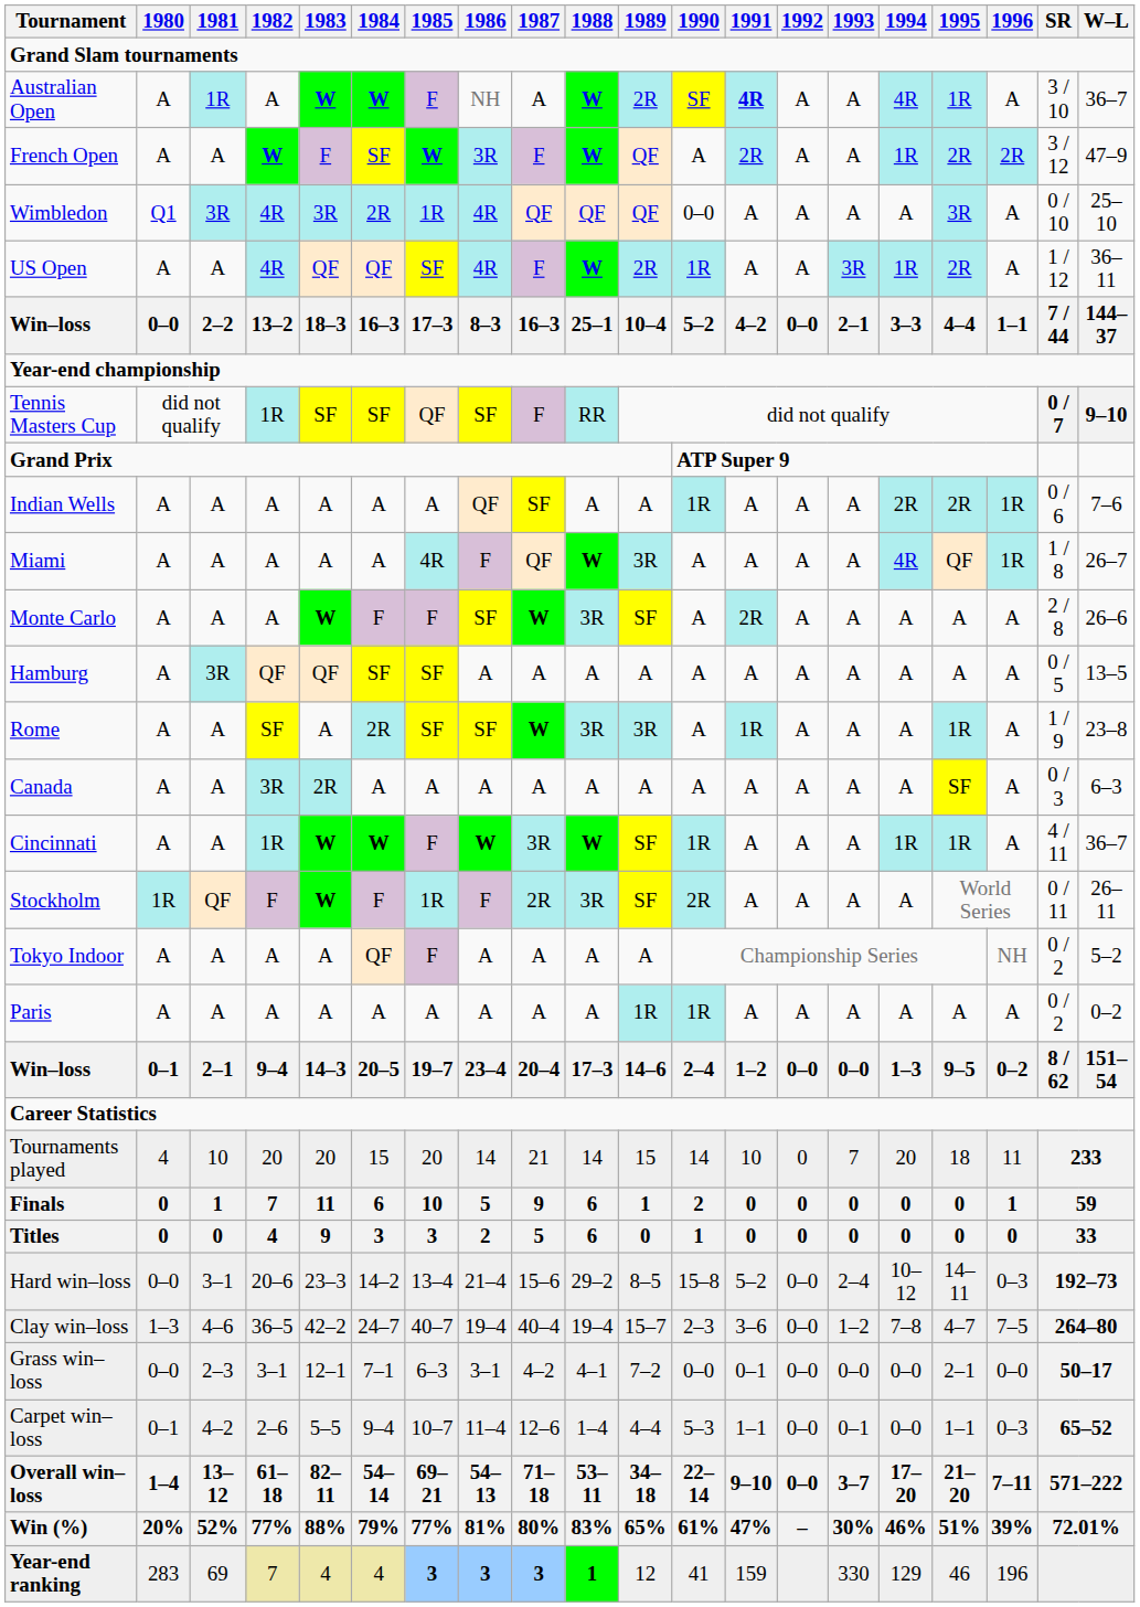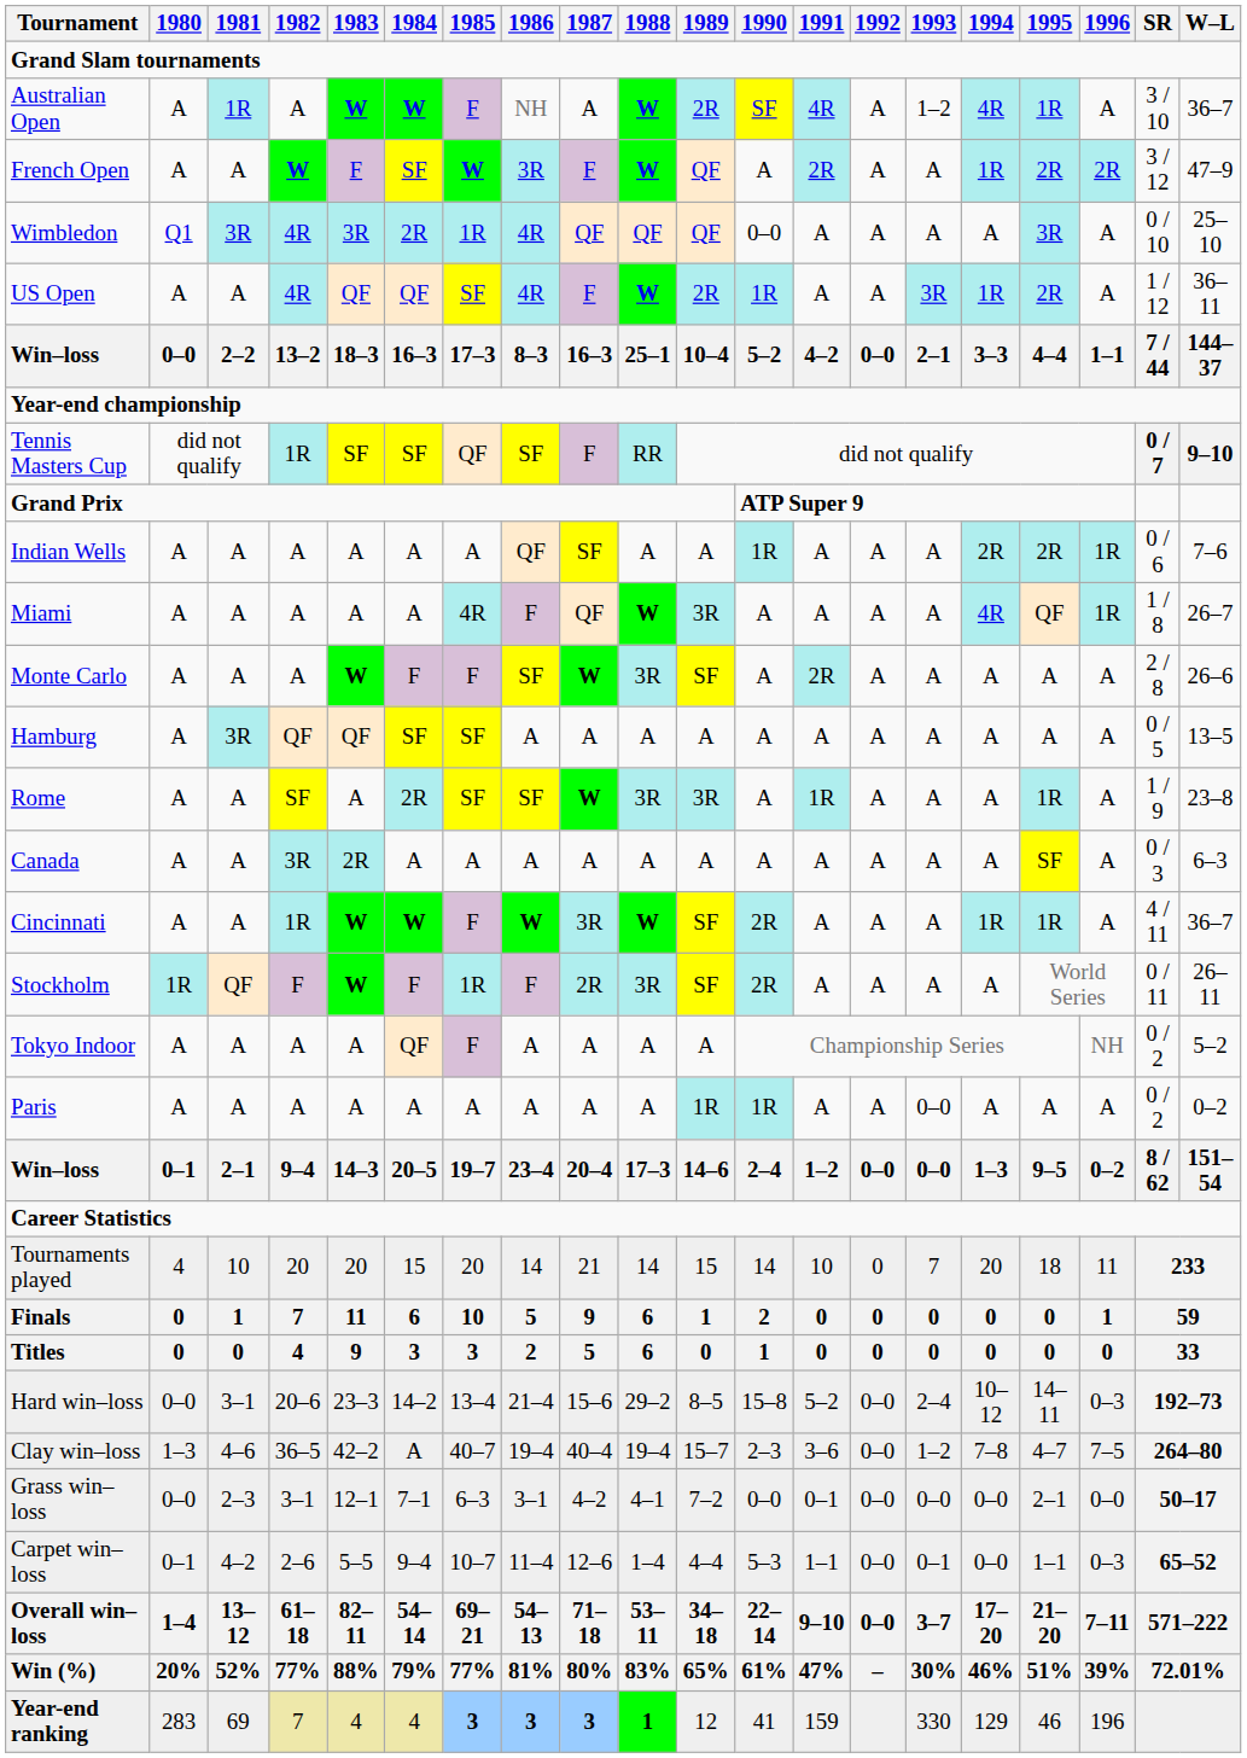 <table class=wikitable style=text-align:center>
 <tr>
 <th>Tournament</th>
 <th><a href='#'>1980</a></th>
 <th><a href='#'>1981</a></th>
 <th><a href='#'>1982</a></th>
 <th><a href='#'>1983</a></th>
 <th><a href='#'>1984</a></th>
 <th><a href='#'>1985</a></th>
 <th><a href='#'>1986</a></th>
 <th><a href='#'>1987</a></th>
 <th><a href='#'>1988</a></th>
 <th><a href='#'>1989</a></th>
 <th><a href='#'>1990</a></th>
 <th><a href='#'>1991</a></th>
 <th><a href='#'>1992</a></th>
 <th><a href='#'>1993</a></th>
 <th><a href='#'>1994</a></th>
 <th><a href='#'>1995</a></th>
 <th><a href='#'>1996</a></th>
 <th>SR</th>
 <th>W–L</th>
 </tr>
 <tr>
 <td colspan=20 align=left><strong>Grand Slam tournaments</strong></td>
 </tr>
 <tr>
 <td align=left><a href='#'>Australian Open</a></td>
 <td>A</td>
 <td bgcolor=afeeee><a href='#'>1R</a></td>
 <td>A</td>
 <td bgcolor=lime><strong><a href='#'>W</a></strong></td>
 <td bgcolor=lime><strong><a href='#'>W</a></strong></td>
 <td bgcolor=D8BFD8><a href='#'>F</a></td>
 <td style=color:#767676>NH</td>
 <td>A</td>
 <td bgcolor=lime><strong><a href='#'>W</a></strong></td>
 <td bgcolor=afeeee><a href='#'>2R</a></td>
 <td bgcolor=yellow><a href='#'>SF</a></td>
-<td bgcolor=afeeee><strong><a href='#'>4R</a></strong></td>
+<td bgcolor=afeeee><a href='#'>4R</a></td>
 <td>A</td>
-<td>A</td>
+<td>1–2</td>
 <td bgcolor=afeeee><a href='#'>4R</a></td>
 <td bgcolor=afeeee><a href='#'>1R</a></td>
 <td>A</td>
 <td>3 / 10</td>
 <td>36–7</td>
 </tr>
 <tr>
 <td align=left><a href='#'>French Open</a></td>
 <td>A</td>
 <td>A</td>
 <td bgcolor=lime><strong><a href='#'>W</a></strong></td>
 <td bgcolor=D8BFD8><a href='#'>F</a></td>
 <td bgcolor=yellow><a href='#'>SF</a></td>
 <td bgcolor=lime><strong><a href='#'>W</a></strong></td>
 <td bgcolor=afeeee><a href='#'>3R</a></td>
 <td bgcolor=D8BFD8><a href='#'>F</a></td>
 <td bgcolor=lime><strong><a href='#'>W</a></strong></td>
 <td bgcolor=ffebcd><a href='#'>QF</a></td>
 <td>A</td>
 <td bgcolor=afeeee><a href='#'>2R</a></td>
 <td>A</td>
 <td>A</td>
 <td bgcolor=afeeee><a href='#'>1R</a></td>
 <td bgcolor=afeeee><a href='#'>2R</a></td>
 <td bgcolor=afeeee><a href='#'>2R</a></td>
 <td>3 / 12</td>
 <td>47–9</td>
 </tr>
 <tr>
 <td align=left><a href='#'>Wimbledon</a></td>
 <td><a href='#'>Q1</a></td>
 <td bgcolor=afeeee><a href='#'>3R</a></td>
 <td bgcolor=afeeee><a href='#'>4R</a></td>
 <td bgcolor=afeeee><a href='#'>3R</a></td>
 <td bgcolor=afeeee><a href='#'>2R</a></td>
 <td bgcolor=afeeee><a href='#'>1R</a></td>
 <td bgcolor=afeeee><a href='#'>4R</a></td>
 <td bgcolor=ffebcd><a href='#'>QF</a></td>
 <td bgcolor=ffebcd><a href='#'>QF</a></td>
 <td bgcolor=ffebcd><a href='#'>QF</a></td>
 <td>0–0</td>
 <td>A</td>
 <td>A</td>
 <td>A</td>
 <td>A</td>
 <td bgcolor=afeeee><a href='#'>3R</a></td>
 <td>A</td>
 <td>0 / 10</td>
 <td>25–10</td>
 </tr>
 <tr>
 <td align=left><a href='#'>US Open</a></td>
 <td>A</td>
 <td>A</td>
 <td bgcolor=afeeee><a href='#'>4R</a></td>
 <td bgcolor=ffebcd><a href='#'>QF</a></td>
 <td bgcolor=ffebcd><a href='#'>QF</a></td>
 <td bgcolor=yellow><a href='#'>SF</a></td>
 <td bgcolor=afeeee><a href='#'>4R</a></td>
 <td bgcolor=D8BFD8><a href='#'>F</a></td>
 <td bgcolor=lime><strong><a href='#'>W</a></strong></td>
 <td bgcolor=afeeee><a href='#'>2R</a></td>
 <td bgcolor=afeeee><a href='#'>1R</a></td>
 <td>A</td>
 <td>A</td>
 <td bgcolor=afeeee><a href='#'>3R</a></td>
 <td bgcolor=afeeee><a href='#'>1R</a></td>
 <td bgcolor=afeeee><a href='#'>2R</a></td>
 <td>A</td>
 <td>1 / 12</td>
 <td>36–11</td>
 </tr>
 <tr>
 <th style=text-align:left>Win–loss</th>
 <th>0–0</th>
 <th>2–2</th>
 <th>13–2</th>
 <th>18–3</th>
 <th>16–3</th>
 <th>17–3</th>
 <th>8–3</th>
 <th>16–3</th>
 <th>25–1</th>
 <th>10–4</th>
 <th>5–2</th>
 <th>4–2</th>
 <th>0–0</th>
 <th>2–1</th>
 <th>3–3</th>
 <th>4–4</th>
 <th>1–1</th>
 <th>7 / 44</th>
 <th>144–37</th>
 </tr>
 <tr>
 <td colspan=20 align=left><strong>Year-end championship</strong></td>
 </tr>
 <tr>
 <td align=left><a href='#'>Tennis Masters Cup</a></td>
 <td colspan=2>did not qualify</td>
 <td bgcolor=afeeee>1R</td>
 <td bgcolor=yellow>SF</td>
 <td bgcolor=yellow>SF</td>
 <td bgcolor=ffebcd>QF</td>
 <td bgcolor=yellow>SF</td>
 <td bgcolor=D8BFD8>F</td>
 <td bgcolor=afeeee>RR</td>
 <td colspan=8>did not qualify</td>
 <th>0 / 7</th>
 <th>9–10</th>
 </tr>
 <tr>
 <td colspan="11" align="left"><strong>Grand Prix</strong></td>
 <td colspan="7" align="left"><strong>ATP Super 9</strong></td>
 <td></td>
 <td></td>
 </tr>
 <tr>
 <td align=left><a href='#'>Indian Wells</a></td>
 <td>A</td>
 <td>A</td>
 <td>A</td>
 <td>A</td>
 <td>A</td>
 <td>A</td>
 <td bgcolor=ffebcd>QF</td>
 <td bgcolor=yellow>SF</td>
 <td>A</td>
 <td>A</td>
 <td bgcolor=afeeee>1R</td>
 <td>A</td>
 <td>A</td>
 <td>A</td>
 <td bgcolor=afeeee>2R</td>
 <td bgcolor=afeeee>2R</td>
 <td bgcolor=afeeee>1R</td>
 <td>0 / 6</td>
 <td>7–6</td>
 </tr>
 <tr>
 <td align=left><a href='#'>Miami</a></td>
 <td>A</td>
 <td>A</td>
 <td>A</td>
 <td>A</td>
 <td>A</td>
 <td bgcolor=afeeee>4R</td>
 <td bgcolor=thistle>F</td>
 <td bgcolor=ffebcd>QF</td>
 <td bgcolor=lime><strong>W</strong></td>
 <td bgcolor=afeeee>3R</td>
 <td>A</td>
 <td>A</td>
 <td>A</td>
 <td>A</td>
 <td bgcolor=afeeee><a href='#'>4R</a></td>
 <td bgcolor=ffebcd>QF</td>
 <td bgcolor=afeeee>1R</td>
 <td>1 / 8</td>
 <td>26–7</td>
 </tr>
 <tr>
 <td align=left><a href='#'>Monte Carlo</a></td>
 <td>A</td>
 <td>A</td>
 <td>A</td>
 <td bgcolor=lime><strong>W</strong></td>
 <td bgcolor=thistle>F</td>
 <td bgcolor=thistle>F</td>
 <td bgcolor=yellow>SF</td>
 <td bgcolor=lime><strong>W</strong></td>
 <td bgcolor=afeeee>3R</td>
 <td bgcolor=yellow>SF</td>
 <td>A</td>
 <td bgcolor=afeeee>2R</td>
 <td>A</td>
 <td>A</td>
 <td>A</td>
 <td>A</td>
 <td>A</td>
 <td>2 / 8</td>
 <td>26–6</td>
 </tr>
 <tr>
 <td align=left><a href='#'>Hamburg</a></td>
 <td>A</td>
 <td bgcolor=afeeee>3R</td>
 <td bgcolor=ffebcd>QF</td>
 <td bgcolor=ffebcd>QF</td>
 <td bgcolor=yellow>SF</td>
 <td bgcolor=yellow>SF</td>
 <td>A</td>
 <td>A</td>
 <td>A</td>
 <td>A</td>
 <td>A</td>
 <td>A</td>
 <td>A</td>
 <td>A</td>
 <td>A</td>
 <td>A</td>
 <td>A</td>
 <td>0 / 5</td>
 <td>13–5</td>
 </tr>
 <tr>
 <td align=left><a href='#'>Rome</a></td>
 <td>A</td>
 <td>A</td>
 <td bgcolor=yellow>SF</td>
 <td>A</td>
 <td bgcolor=afeeee>2R</td>
 <td bgcolor=yellow>SF</td>
 <td bgcolor=yellow>SF</td>
 <td bgcolor=lime><strong>W</strong></td>
 <td bgcolor=afeeee>3R</td>
 <td bgcolor=afeeee>3R</td>
 <td>A</td>
 <td bgcolor=afeeee>1R</td>
 <td>A</td>
 <td>A</td>
 <td>A</td>
 <td bgcolor=afeeee>1R</td>
 <td>A</td>
 <td>1 / 9</td>
 <td>23–8</td>
 </tr>
 <tr>
 <td align=left><a href='#'>Canada</a></td>
 <td>A</td>
 <td>A</td>
 <td bgcolor=afeeee>3R</td>
 <td bgcolor=afeeee>2R</td>
 <td>A</td>
 <td>A</td>
 <td>A</td>
 <td>A</td>
 <td>A</td>
 <td>A</td>
 <td>A</td>
 <td>A</td>
 <td>A</td>
 <td>A</td>
 <td>A</td>
 <td bgcolor=yellow>SF</td>
 <td>A</td>
 <td>0 / 3</td>
 <td>6–3</td>
 </tr>
 <tr>
 <td align=left><a href='#'>Cincinnati</a></td>
 <td>A</td>
 <td>A</td>
 <td bgcolor=afeeee>1R</td>
 <td bgcolor=lime><strong>W</strong></td>
 <td bgcolor=lime><strong>W</strong></td>
 <td bgcolor=thistle>F</td>
 <td bgcolor=lime><strong>W</strong></td>
 <td bgcolor=afeeee>3R</td>
 <td bgcolor=lime><strong>W</strong></td>
 <td bgcolor=yellow>SF</td>
-<td bgcolor=afeeee>1R</td>
+<td bgcolor=afeeee>2R</td>
 <td>A</td>
 <td>A</td>
 <td>A</td>
 <td bgcolor=afeeee>1R</td>
 <td bgcolor=afeeee>1R</td>
 <td>A</td>
 <td>4 / 11</td>
 <td>36–7</td>
 </tr>
 <tr>
 <td align=left><a href='#'>Stockholm</a></td>
 <td bgcolor=afeeee>1R</td>
 <td bgcolor=ffebcd>QF</td>
 <td bgcolor=thistle>F</td>
 <td bgcolor=lime><strong>W</strong></td>
 <td bgcolor=thistle>F</td>
 <td bgcolor=afeeee>1R</td>
 <td bgcolor=thistle>F</td>
 <td bgcolor=afeeee>2R</td>
 <td bgcolor=afeeee>3R</td>
 <td bgcolor=yellow>SF</td>
 <td bgcolor=afeeee>2R</td>
 <td>A</td>
 <td>A</td>
 <td>A</td>
 <td>A</td>
 <td colspan=2 style=color:#767676>World Series</td>
 <td>0 / 11</td>
 <td>26–11</td>
 </tr>
 <tr>
 <td align=left><a href='#'>Tokyo Indoor</a></td>
 <td>A</td>
 <td>A</td>
 <td>A</td>
 <td>A</td>
 <td bgcolor=ffebcd>QF</td>
 <td bgcolor=thistle>F</td>
 <td>A</td>
 <td>A</td>
 <td>A</td>
 <td>A</td>
 <td colspan=6 style=color:#767676>Championship Series</td>
 <td colspan=1 style=color:#767676>NH</td>
 <td>0 / 2</td>
 <td>5–2</td>
 </tr>
 <tr>
 <td align=left><a href='#'>Paris</a></td>
 <td>A</td>
 <td>A</td>
 <td>A</td>
 <td>A</td>
 <td>A</td>
 <td>A</td>
 <td>A</td>
 <td>A</td>
 <td>A</td>
 <td bgcolor=afeeee>1R</td>
 <td bgcolor=afeeee>1R</td>
 <td>A</td>
 <td>A</td>
-<td>A</td>
+<td>0–0</td>
 <td>A</td>
 <td>A</td>
 <td>A</td>
 <td>0 / 2</td>
 <td>0–2</td>
 </tr>
 <tr>
 <th style=text-align:left>Win–loss</th>
 <th>0–1</th>
 <th>2–1</th>
 <th>9–4</th>
 <th>14–3</th>
 <th>20–5</th>
 <th>19–7</th>
 <th>23–4</th>
 <th>20–4</th>
 <th>17–3</th>
 <th>14–6</th>
 <th>2–4</th>
 <th>1–2</th>
 <th>0–0</th>
 <th>0–0</th>
 <th>1–3</th>
 <th>9–5</th>
 <th>0–2</th>
 <th>8 / 62</th>
 <th>151–54</th>
 </tr>
 <tr>
 <td colspan=20 align=left><strong>Career Statistics</strong></td>
 </tr>
 <tr bgcolor="efefef">
 <td align=left>Tournaments played</td>
 <td>4</td>
 <td>10</td>
 <td>20</td>
 <td>20</td>
 <td>15</td>
 <td>20</td>
 <td>14</td>
 <td>21</td>
 <td>14</td>
 <td>15</td>
 <td>14</td>
 <td>10</td>
 <td>0</td>
 <td>7</td>
 <td>20</td>
 <td>18</td>
 <td>11</td>
 <th colspan=2>233</th>
 </tr>
 <tr>
 <th style="text-align:left">Finals</th>
 <th>0</th>
 <th>1</th>
 <th>7</th>
 <th>11</th>
 <th>6</th>
 <th>10</th>
 <th>5</th>
 <th>9</th>
 <th>6</th>
 <th>1</th>
 <th>2</th>
 <th>0</th>
 <th>0</th>
 <th>0</th>
 <th>0</th>
 <th>0</th>
 <th>1</th>
 <th colspan="2">59</th>
 </tr>
 <tr>
 <th style="text-align:left">Titles</th>
 <th>0</th>
 <th>0</th>
 <th>4</th>
 <th>9</th>
 <th>3</th>
 <th>3</th>
 <th>2</th>
 <th>5</th>
 <th>6</th>
 <th>0</th>
 <th>1</th>
 <th>0</th>
 <th>0</th>
 <th>0</th>
 <th>0</th>
 <th>0</th>
 <th>0</th>
 <th colspan="2">33</th>
 </tr>
 <tr bgcolor="efefef">
 <td align=left>Hard win–loss</td>
 <td>0–0</td>
 <td>3–1</td>
 <td>20–6</td>
 <td>23–3</td>
 <td>14–2</td>
 <td>13–4</td>
 <td>21–4</td>
 <td>15–6</td>
 <td>29–2</td>
 <td>8–5</td>
 <td>15–8</td>
 <td>5–2</td>
 <td>0–0</td>
 <td>2–4</td>
 <td>10–12</td>
 <td>14–11</td>
 <td>0–3</td>
 <th colspan=2>192–73</th>
 </tr>
 <tr bgcolor="efefef">
 <td align=left>Clay win–loss</td>
 <td>1–3</td>
 <td>4–6</td>
 <td>36–5</td>
 <td>42–2</td>
-<td>24–7</td>
+<td>A</td>
 <td>40–7</td>
 <td>19–4</td>
 <td>40–4</td>
 <td>19–4</td>
 <td>15–7</td>
 <td>2–3</td>
 <td>3–6</td>
 <td>0–0</td>
 <td>1–2</td>
 <td>7–8</td>
 <td>4–7</td>
 <td>7–5</td>
 <th colspan=2>264–80</th>
 </tr>
 <tr bgcolor="efefef">
 <td align=left>Grass win–loss</td>
 <td>0–0</td>
 <td>2–3</td>
 <td>3–1</td>
 <td>12–1</td>
 <td>7–1</td>
 <td>6–3</td>
 <td>3–1</td>
 <td>4–2</td>
 <td>4–1</td>
 <td>7–2</td>
 <td>0–0</td>
 <td>0–1</td>
 <td>0–0</td>
 <td>0–0</td>
 <td>0–0</td>
 <td>2–1</td>
 <td>0–0</td>
 <th colspan=2>50–17</th>
 </tr>
 <tr bgcolor="efefef">
 <td align=left>Carpet win–loss</td>
 <td>0–1</td>
 <td>4–2</td>
 <td>2–6</td>
 <td>5–5</td>
 <td>9–4</td>
 <td>10–7</td>
 <td>11–4</td>
 <td>12–6</td>
 <td>1–4</td>
 <td>4–4</td>
 <td>5–3</td>
 <td>1–1</td>
 <td>0–0</td>
 <td>0–1</td>
 <td>0–0</td>
 <td>1–1</td>
 <td>0–3</td>
 <th colspan=2>65–52</th>
 </tr>
 <tr bgcolor="efefef">
 <th style=text-align:left>Overall win–loss</th>
 <th>1–4</th>
 <th>13–12</th>
 <th>61–18</th>
 <th>82–11</th>
 <th>54–14</th>
 <th>69–21</th>
 <th>54–13</th>
 <th>71–18</th>
 <th>53–11</th>
 <th>34–18</th>
 <th>22–14</th>
 <th>9–10</th>
 <th>0–0</th>
 <th>3–7</th>
 <th>17–20</th>
 <th>21–20</th>
 <th>7–11</th>
 <th colspan=2>571–222</th>
 </tr>
 <tr bgcolor="efefef">
 <th style=text-align:left>Win (%)</th>
 <th>20%</th>
 <th>52%</th>
 <th>77%</th>
 <th>88%</th>
 <th>79%</th>
 <th>77%</th>
 <th>81%</th>
 <th>80%</th>
 <th>83%</th>
 <th>65%</th>
 <th>61%</th>
 <th>47%</th>
 <th>–</th>
 <th>30%</th>
 <th>46%</th>
 <th>51%</th>
 <th>39%</th>
 <th colspan=2>72.01%</th>
 </tr>
 <tr>
 <td align=left style="background:#EFEFEF;"><strong>Year-end ranking</strong></td>
 <td style="background:#EFEFEF;">283</td>
 <td style="background:#EFEFEF;">69</td>
 <td bgcolor=EEE8AA>7</td>
 <td bgcolor=EEE8AA>4</td>
 <td bgcolor=EEE8AA>4</td>
 <td bgcolor=99ccff><strong>3</strong></td>
 <td bgcolor=99ccff><strong>3</strong></td>
 <td bgcolor=99ccff><strong>3</strong></td>
 <td bgcolor=lime><strong>1</strong></td>
 <td style="background:#EFEFEF;">12</td>
 <td style="background:#EFEFEF;">41</td>
 <td style="background:#EFEFEF;">159</td>
 <td style="background:#EFEFEF;"></td>
 <td style="background:#EFEFEF;">330</td>
 <td style="background:#EFEFEF;">129</td>
 <td style="background:#EFEFEF;">46</td>
 <td style="background:#EFEFEF;">196</td>
 <th style="background:#EFEFEF;" colspan=2></th>
 </tr>
 </table>
